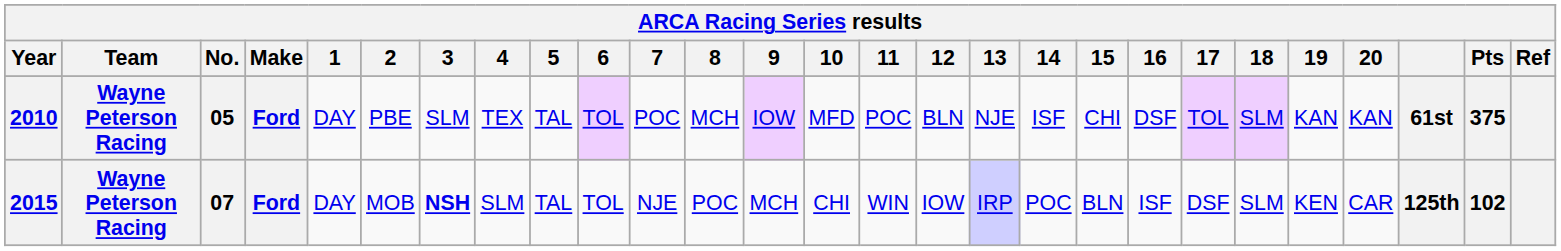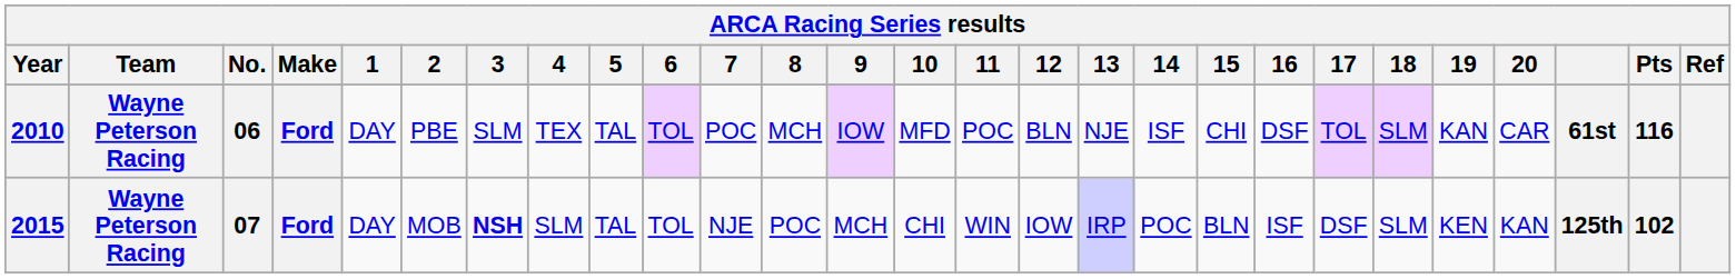 <table class="wikitable" style="text-align:center; font-size:75%">
 <tr>
 <th colspan=48><a href='#'>ARCA Racing Series</a> results</th>
 </tr>
 <tr>
 <th>Year</th>
 <th>Team</th>
 <th>No.</th>
 <th>Make</th>
 <th>1</th>
 <th>2</th>
 <th>3</th>
 <th>4</th>
 <th>5</th>
 <th>6</th>
 <th>7</th>
 <th>8</th>
 <th>9</th>
 <th>10</th>
 <th>11</th>
 <th>12</th>
 <th>13</th>
 <th>14</th>
 <th>15</th>
 <th>16</th>
 <th>17</th>
 <th>18</th>
 <th>19</th>
 <th>20</th>
 <th></th>
 <th>Pts</th>
 <th>Ref</th>
 </tr>
 <tr>
 <th><a href='#'>2010</a></th>
 <th><a href='#'>Wayne Peterson Racing</a></th>
-<th>05</th>
+<th>06</th>
 <th><a href='#'>Ford</a></th>
 <td><a href='#'>DAY</a></td>
 <td><a href='#'>PBE</a></td>
 <td><a href='#'>SLM</a></td>
 <td><a href='#'>TEX</a></td>
 <td><a href='#'>TAL</a></td>
 <td style="background:#EFCFFF;"><a href='#'>TOL</a><br></td>
 <td><a href='#'>POC</a></td>
 <td><a href='#'>MCH</a></td>
 <td style="background:#EFCFFF;"><a href='#'>IOW</a><br></td>
 <td><a href='#'>MFD</a></td>
 <td><a href='#'>POC</a></td>
 <td><a href='#'>BLN</a></td>
 <td><a href='#'>NJE</a></td>
 <td><a href='#'>ISF</a></td>
 <td><a href='#'>CHI</a></td>
 <td><a href='#'>DSF</a></td>
 <td style="background:#EFCFFF;"><a href='#'>TOL</a><br></td>
 <td style="background:#EFCFFF;"><a href='#'>SLM</a><br></td>
 <td><a href='#'>KAN</a></td>
-<td><a href='#'>KAN</a></td>
+<td><a href='#'>CAR</a></td>
 <th>61st</th>
-<th>375</th>
+<th>116</th>
 <th></th>
 </tr>
 <tr>
 <th><a href='#'>2015</a></th>
 <th><a href='#'>Wayne Peterson Racing</a></th>
 <th>07</th>
 <th><a href='#'>Ford</a></th>
 <td><a href='#'>DAY</a></td>
 <td><a href='#'>MOB</a></td>
 <td><strong><a href='#'>NSH</a></strong></td>
 <td><a href='#'>SLM</a></td>
 <td><a href='#'>TAL</a></td>
 <td><a href='#'>TOL</a></td>
 <td><a href='#'>NJE</a></td>
 <td><a href='#'>POC</a></td>
 <td><a href='#'>MCH</a></td>
 <td><a href='#'>CHI</a></td>
 <td><a href='#'>WIN</a></td>
 <td><a href='#'>IOW</a></td>
 <td style="background:#CFCFFF;"><a href='#'>IRP</a><br></td>
 <td><a href='#'>POC</a></td>
 <td><a href='#'>BLN</a></td>
 <td><a href='#'>ISF</a></td>
 <td><a href='#'>DSF</a></td>
 <td><a href='#'>SLM</a></td>
 <td><a href='#'>KEN</a></td>
-<td><a href='#'>CAR</a></td>
+<td><a href='#'>KAN</a></td>
 <th>125th</th>
 <th>102</th>
 <th></th>
 </tr>
 </table>
